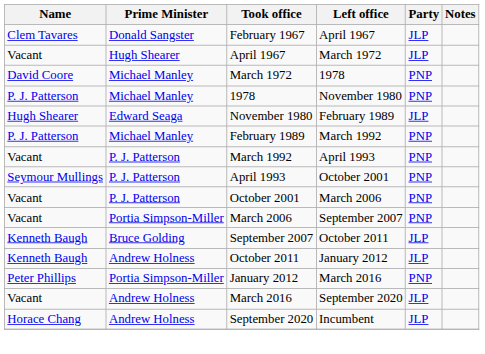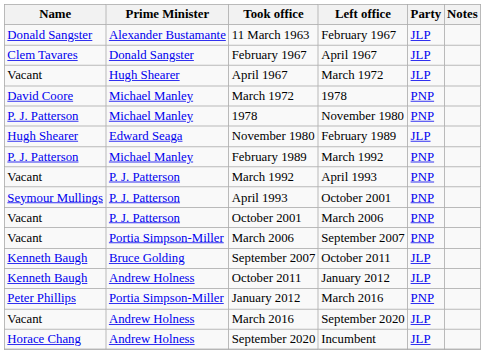 <table class="wikitable">
 <tr>
 <th>Name</th>
 <th>Prime Minister</th>
 <th>Took office</th>
 <th>Left office</th>
 <th>Party</th>
 <th>Notes</th>
+</tr>
+<tr>
+<td><a href='#'>Donald Sangster</a></td>
+<td><a href='#'>Alexander Bustamante</a></td>
+<td>11 March 1963</td>
+<td>February 1967</td>
+<td><a href='#'>JLP</a></td>
+<td></td>
 </tr>
 <tr>
 <td><a href='#'>Clem Tavares</a></td>
 <td><a href='#'>Donald Sangster</a></td>
 <td>February 1967</td>
 <td>April 1967</td>
 <td><a href='#'>JLP</a></td>
 <td></td>
 </tr>
 <tr>
 <td>Vacant</td>
 <td><a href='#'>Hugh Shearer</a></td>
 <td>April 1967</td>
 <td>March 1972</td>
 <td><a href='#'>JLP</a></td>
 <td></td>
 </tr>
 <tr>
 <td><a href='#'>David Coore</a></td>
 <td><a href='#'>Michael Manley</a></td>
 <td>March 1972</td>
 <td>1978</td>
 <td><a href='#'>PNP</a></td>
 <td></td>
 </tr>
 <tr>
 <td><a href='#'>P. J. Patterson</a></td>
 <td><a href='#'>Michael Manley</a></td>
 <td>1978</td>
 <td>November 1980</td>
 <td><a href='#'>PNP</a></td>
 <td></td>
 </tr>
 <tr>
 <td><a href='#'>Hugh Shearer</a></td>
 <td><a href='#'>Edward Seaga</a></td>
 <td>November 1980</td>
 <td>February 1989</td>
 <td><a href='#'>JLP</a></td>
 <td></td>
 </tr>
 <tr>
 <td><a href='#'>P. J. Patterson</a></td>
 <td><a href='#'>Michael Manley</a></td>
 <td>February 1989</td>
 <td>March 1992</td>
 <td><a href='#'>PNP</a></td>
 <td></td>
 </tr>
 <tr>
 <td>Vacant</td>
 <td><a href='#'>P. J. Patterson</a></td>
 <td>March 1992</td>
 <td>April 1993</td>
 <td><a href='#'>PNP</a></td>
 <td></td>
 </tr>
 <tr>
 <td><a href='#'>Seymour Mullings</a></td>
 <td><a href='#'>P. J. Patterson</a></td>
 <td>April 1993</td>
 <td>October 2001</td>
 <td><a href='#'>PNP</a></td>
 <td></td>
 </tr>
 <tr>
 <td>Vacant</td>
 <td><a href='#'>P. J. Patterson</a></td>
 <td>October 2001</td>
 <td>March 2006</td>
 <td><a href='#'>PNP</a></td>
 <td></td>
 </tr>
 <tr>
 <td>Vacant</td>
 <td><a href='#'>Portia Simpson-Miller</a></td>
 <td>March 2006</td>
 <td>September 2007</td>
 <td><a href='#'>PNP</a></td>
 <td></td>
 </tr>
 <tr>
 <td><a href='#'>Kenneth Baugh</a></td>
 <td><a href='#'>Bruce Golding</a></td>
 <td>September 2007</td>
 <td>October 2011</td>
 <td><a href='#'>JLP</a></td>
 <td></td>
 </tr>
 <tr>
 <td><a href='#'>Kenneth Baugh</a></td>
 <td><a href='#'>Andrew Holness</a></td>
 <td>October 2011</td>
 <td>January 2012</td>
 <td><a href='#'>JLP</a></td>
 <td></td>
 </tr>
 <tr>
 <td><a href='#'>Peter Phillips</a></td>
 <td><a href='#'>Portia Simpson-Miller</a></td>
 <td>January 2012</td>
 <td>March 2016</td>
 <td><a href='#'>PNP</a></td>
 <td></td>
 </tr>
 <tr>
 <td>Vacant</td>
 <td><a href='#'>Andrew Holness</a></td>
 <td>March 2016</td>
 <td>September 2020</td>
 <td><a href='#'>JLP</a></td>
 <td></td>
 </tr>
 <tr>
 <td><a href='#'>Horace Chang</a></td>
 <td><a href='#'>Andrew Holness</a></td>
 <td>September 2020</td>
 <td>Incumbent</td>
 <td><a href='#'>JLP</a></td>
 <td></td>
 </tr>
 <tr>
 </tr>
 </table>
